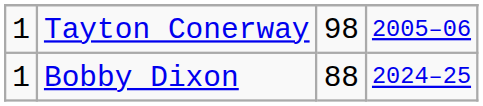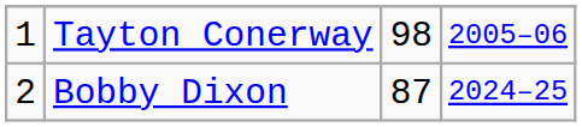 <table class="wikitable">
 <tr>
 </tr>
 <tr>
 <td>1</td>
 <td><a href='#'>Tayton Conerway</a></td>
 <td>98</td>
 <td style="font-size:80%;"><a href='#'>2005–06</a></td>
 </tr>
 <tr>
-<td>1</td>
+<td>2</td>
 <td><a href='#'>Bobby Dixon</a></td>
-<td>88</td>
+<td>87</td>
 <td style="font-size:80%;"><a href='#'>2024–25</a></td>
 </tr>
 </table>
